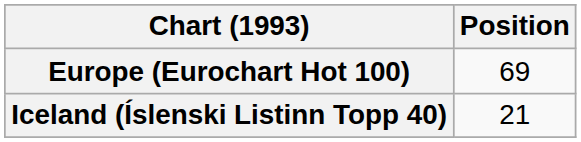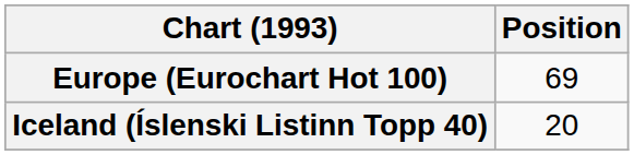 <table class="wikitable plainrowheaders" style="text-align:center">
 <tr>
 <th>Chart (1993)</th>
 <th>Position</th>
 </tr>
 <tr>
 <th scope="row">Europe (Eurochart Hot 100)</th>
 <td>69</td>
 </tr>
 <tr>
 <th scope="row">Iceland (Íslenski Listinn Topp 40)</th>
-<td>21</td>
+<td>20</td>
 </tr>
 </table>
